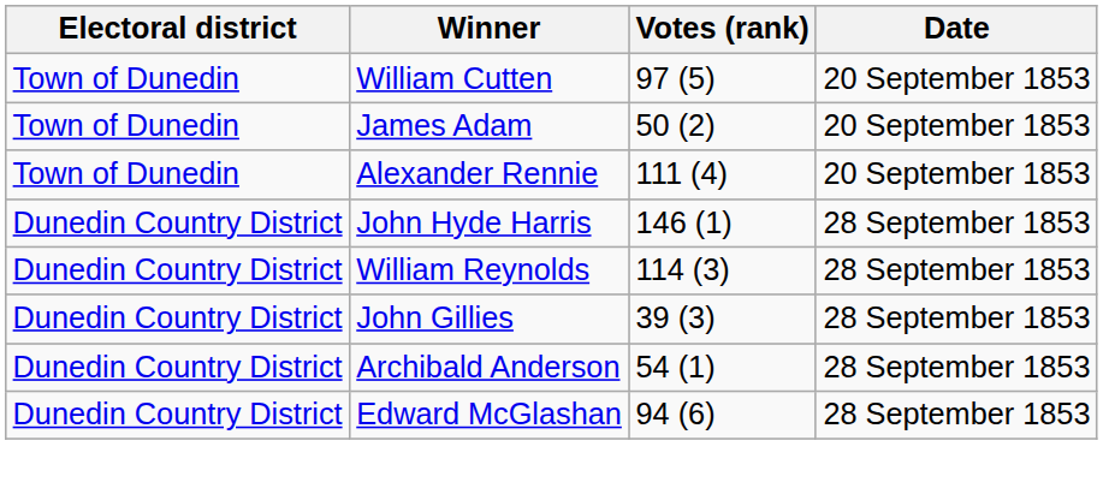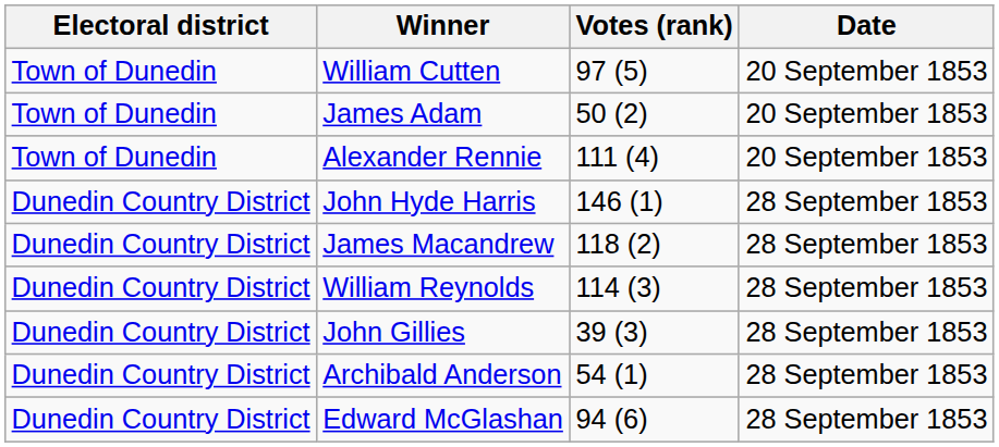 <table class="wikitable sortable">
 <tr>
 <th>Electoral district</th>
 <th>Winner</th>
 <th>Votes (rank)</th>
 <th>Date</th>
 </tr>
 <tr>
 <td><a href='#'>Town of Dunedin</a></td>
 <td><a href='#'>William Cutten</a></td>
 <td>97 (5)</td>
 <td>20 September 1853</td>
 </tr>
 <tr>
 <td><a href='#'>Town of Dunedin</a></td>
 <td><a href='#'>James Adam</a></td>
 <td>50 (2)</td>
 <td>20 September 1853</td>
 </tr>
 <tr>
 <td><a href='#'>Town of Dunedin</a></td>
 <td><a href='#'>Alexander Rennie</a></td>
 <td>111 (4)</td>
 <td>20 September 1853</td>
 </tr>
 <tr>
 <td><a href='#'>Dunedin Country District</a></td>
 <td><a href='#'>John Hyde Harris</a></td>
 <td>146 (1)</td>
 <td>28 September 1853</td>
 </tr>
 <tr>
 <td><a href='#'>Dunedin Country District</a></td>
+<td><a href='#'>James Macandrew</a></td>
+<td>118 (2)</td>
+<td>28 September 1853</td>
+</tr>
+<tr>
+<td><a href='#'>Dunedin Country District</a></td>
 <td><a href='#'>William Reynolds</a></td>
 <td>114 (3)</td>
 <td>28 September 1853</td>
 </tr>
 <tr>
 <td><a href='#'>Dunedin Country District</a></td>
 <td><a href='#'>John Gillies</a></td>
 <td>39 (3)</td>
 <td>28 September 1853</td>
 </tr>
 <tr>
 <td><a href='#'>Dunedin Country District</a></td>
 <td><a href='#'>Archibald Anderson</a></td>
 <td>54 (1)</td>
 <td>28 September 1853</td>
 </tr>
 <tr>
 <td><a href='#'>Dunedin Country District</a></td>
 <td><a href='#'>Edward McGlashan</a></td>
 <td>94 (6)</td>
 <td>28 September 1853</td>
 </tr>
 </table>
